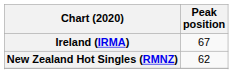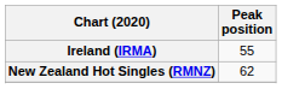 <table class="wikitable sortable plainrowheaders" style="text-align:center">
 <tr>
 <th scope="col">Chart (2020)</th>
 <th scope="col">Peak<br>position</th>
 </tr>
 <tr>
 <th scope="row">Ireland (<a href='#'>IRMA</a>)</th>
-<td>67</td>
+<td>55</td>
 </tr>
 <tr>
 <th scope="row">New Zealand Hot Singles (<a href='#'>RMNZ</a>)</th>
 <td>62</td>
 </tr>
 <tr>
 </tr>
 <tr>
 </tr>
 </table>
